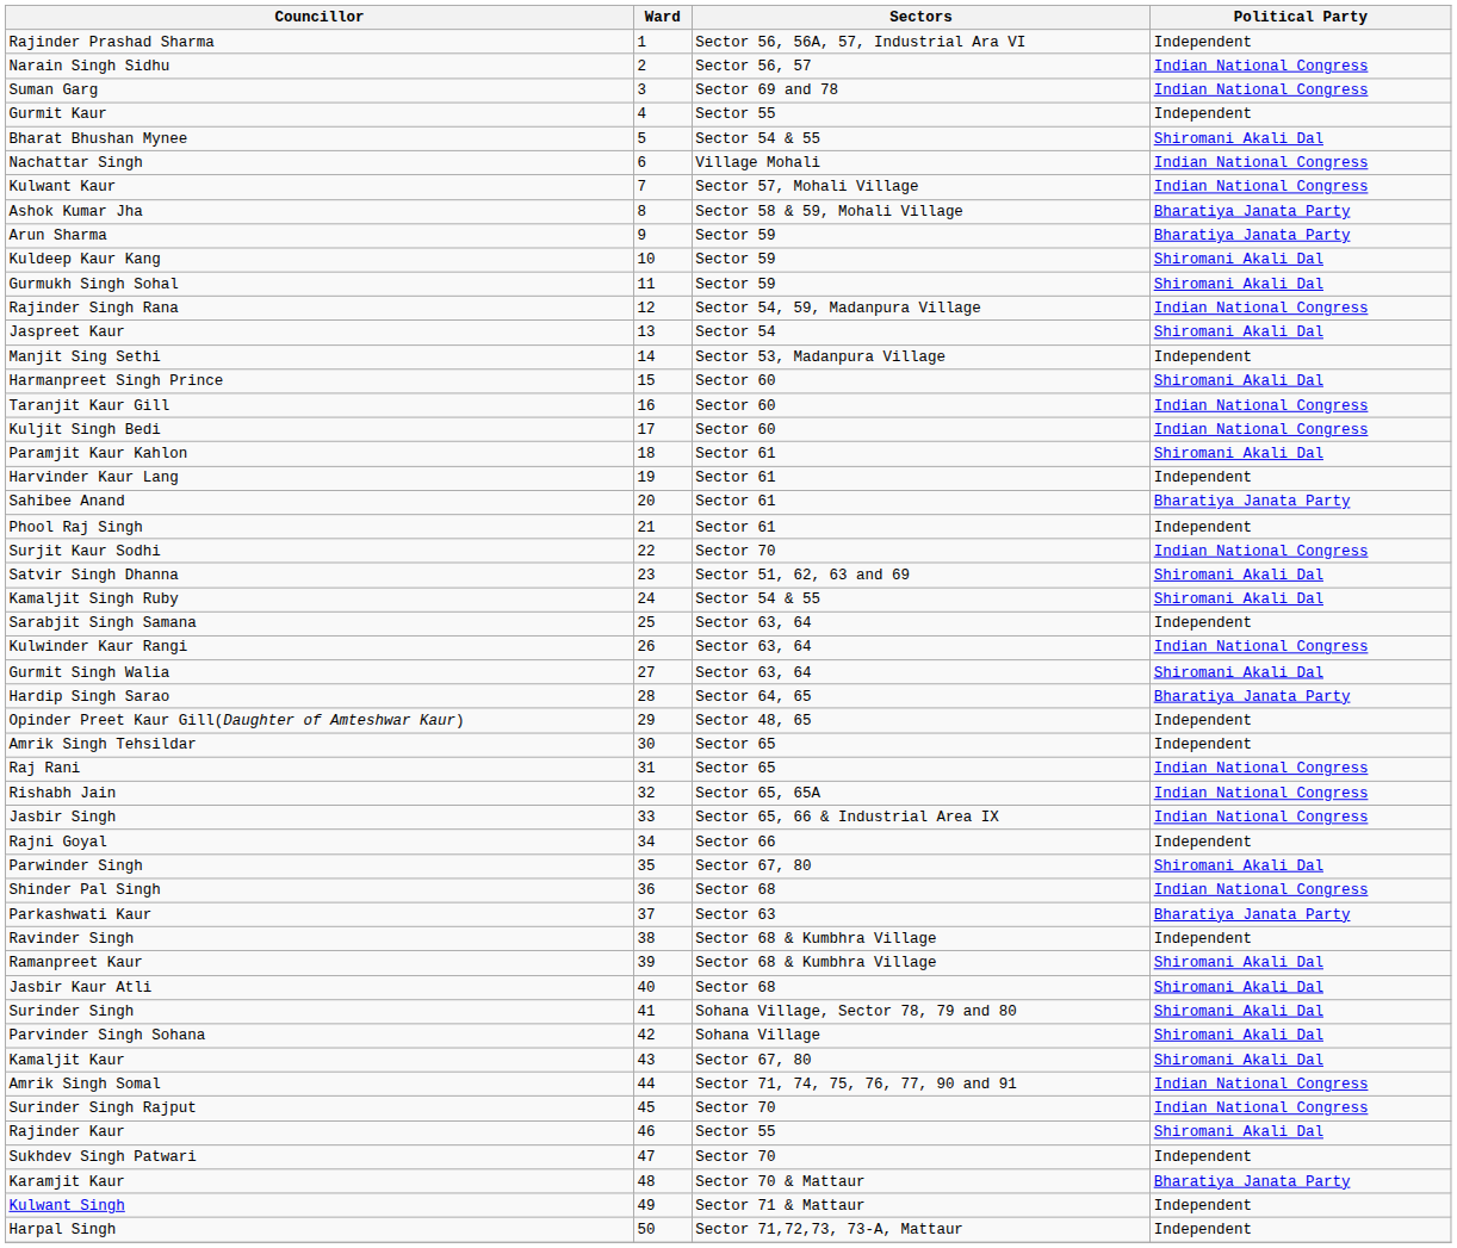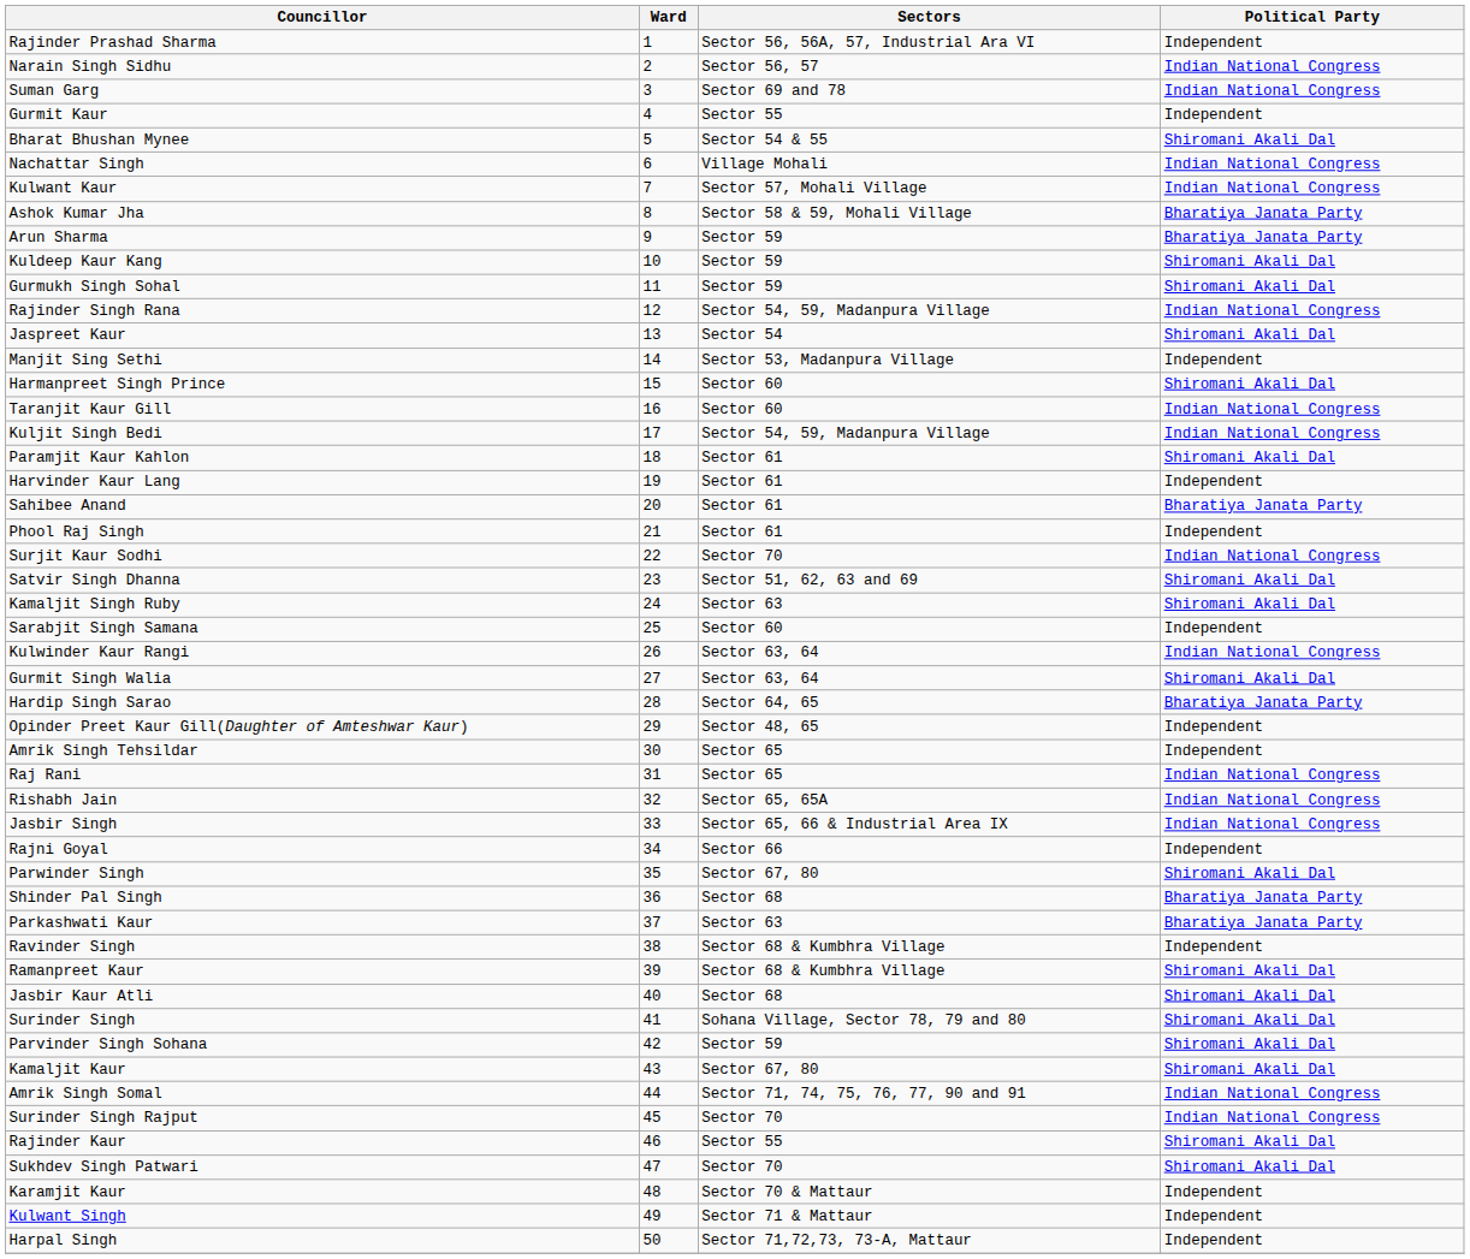 <table class="wikitable sortable" width="100%">
 <tr>
 <th>Councillor</th>
 <th>Ward</th>
 <th>Sectors</th>
 <th>Political Party</th>
 </tr>
 <tr>
 <td>Rajinder Prashad Sharma</td>
 <td>1</td>
 <td>Sector 56, 56A, 57, Industrial Ara VI</td>
 <td>Independent</td>
 </tr>
 <tr>
 <td>Narain Singh Sidhu</td>
 <td>2</td>
 <td>Sector 56, 57</td>
 <td><a href='#'>Indian National Congress</a></td>
 </tr>
 <tr>
 <td>Suman Garg</td>
 <td>3</td>
 <td>Sector 69 and 78</td>
 <td><a href='#'>Indian National Congress</a></td>
 </tr>
 <tr>
 <td>Gurmit Kaur</td>
 <td>4</td>
 <td>Sector 55</td>
 <td>Independent</td>
 </tr>
 <tr>
 <td>Bharat Bhushan Mynee</td>
 <td>5</td>
 <td>Sector 54 & 55</td>
 <td><a href='#'>Shiromani Akali Dal</a></td>
 </tr>
 <tr>
 <td>Nachattar Singh</td>
 <td>6</td>
 <td>Village Mohali</td>
 <td><a href='#'>Indian National Congress</a></td>
 </tr>
 <tr>
 <td>Kulwant Kaur</td>
 <td>7</td>
 <td>Sector 57, Mohali Village</td>
 <td><a href='#'>Indian National Congress</a></td>
 </tr>
 <tr>
 <td>Ashok Kumar Jha</td>
 <td>8</td>
 <td>Sector 58 & 59, Mohali Village</td>
 <td><a href='#'>Bharatiya Janata Party</a></td>
 </tr>
 <tr>
 <td>Arun Sharma</td>
 <td>9</td>
 <td>Sector 59</td>
 <td><a href='#'>Bharatiya Janata Party</a></td>
 </tr>
 <tr>
 <td>Kuldeep Kaur Kang</td>
 <td>10</td>
 <td>Sector 59</td>
 <td><a href='#'>Shiromani Akali Dal</a></td>
 </tr>
 <tr>
 <td>Gurmukh Singh Sohal</td>
 <td>11</td>
 <td>Sector 59</td>
 <td><a href='#'>Shiromani Akali Dal</a></td>
 </tr>
 <tr>
 <td>Rajinder Singh Rana</td>
 <td>12</td>
 <td>Sector 54, 59, Madanpura Village</td>
 <td><a href='#'>Indian National Congress</a></td>
 </tr>
 <tr>
 <td>Jaspreet Kaur</td>
 <td>13</td>
 <td>Sector 54</td>
 <td><a href='#'>Shiromani Akali Dal</a></td>
 </tr>
 <tr>
 <td>Manjit Sing Sethi</td>
 <td>14</td>
 <td>Sector 53, Madanpura Village</td>
 <td>Independent</td>
 </tr>
 <tr>
 <td>Harmanpreet Singh Prince</td>
 <td>15</td>
 <td>Sector 60</td>
 <td><a href='#'>Shiromani Akali Dal</a></td>
 </tr>
 <tr>
 <td>Taranjit Kaur Gill</td>
 <td>16</td>
 <td>Sector 60</td>
 <td><a href='#'>Indian National Congress</a></td>
 </tr>
 <tr>
 <td>Kuljit Singh Bedi</td>
 <td>17</td>
-<td>Sector 60</td>
+<td>Sector 54, 59, Madanpura Village</td>
 <td><a href='#'>Indian National Congress</a></td>
 </tr>
 <tr>
 <td>Paramjit Kaur Kahlon</td>
 <td>18</td>
 <td>Sector 61</td>
 <td><a href='#'>Shiromani Akali Dal</a></td>
 </tr>
 <tr>
 <td>Harvinder Kaur Lang</td>
 <td>19</td>
 <td>Sector 61</td>
 <td>Independent</td>
 </tr>
 <tr>
 <td>Sahibee Anand</td>
 <td>20</td>
 <td>Sector 61</td>
 <td><a href='#'>Bharatiya Janata Party</a></td>
 </tr>
 <tr>
 <td>Phool Raj Singh</td>
 <td>21</td>
 <td>Sector 61</td>
 <td>Independent</td>
 </tr>
 <tr>
 <td>Surjit Kaur Sodhi</td>
 <td>22</td>
 <td>Sector 70</td>
 <td><a href='#'>Indian National Congress</a></td>
 </tr>
 <tr>
 <td>Satvir Singh Dhanna</td>
 <td>23</td>
 <td>Sector 51, 62, 63 and 69</td>
 <td><a href='#'>Shiromani Akali Dal</a></td>
 </tr>
 <tr>
 <td>Kamaljit Singh Ruby</td>
 <td>24</td>
-<td>Sector 54 & 55</td>
+<td>Sector 63</td>
 <td><a href='#'>Shiromani Akali Dal</a></td>
 </tr>
 <tr>
 <td>Sarabjit Singh Samana</td>
 <td>25</td>
-<td>Sector 63, 64</td>
+<td>Sector 60</td>
 <td>Independent</td>
 </tr>
 <tr>
 <td>Kulwinder Kaur Rangi</td>
 <td>26</td>
 <td>Sector 63, 64</td>
 <td><a href='#'>Indian National Congress</a></td>
 </tr>
 <tr>
 <td>Gurmit Singh Walia</td>
 <td>27</td>
 <td>Sector 63, 64</td>
 <td><a href='#'>Shiromani Akali Dal</a></td>
 </tr>
 <tr>
 <td>Hardip Singh Sarao</td>
 <td>28</td>
 <td>Sector 64, 65</td>
 <td><a href='#'>Bharatiya Janata Party</a></td>
 </tr>
 <tr>
 <td>Opinder Preet Kaur Gill(<em>Daughter of Amteshwar Kaur</em>)</td>
 <td>29</td>
 <td>Sector 48, 65</td>
 <td>Independent</td>
 </tr>
 <tr>
 <td>Amrik Singh Tehsildar</td>
 <td>30</td>
 <td>Sector 65</td>
 <td>Independent</td>
 </tr>
 <tr>
 <td>Raj Rani</td>
 <td>31</td>
 <td>Sector 65</td>
 <td><a href='#'>Indian National Congress</a></td>
 </tr>
 <tr>
 <td>Rishabh Jain</td>
 <td>32</td>
 <td>Sector 65, 65A</td>
 <td><a href='#'>Indian National Congress</a></td>
 </tr>
 <tr>
 <td>Jasbir Singh</td>
 <td>33</td>
 <td>Sector 65, 66 & Industrial Area IX</td>
 <td><a href='#'>Indian National Congress</a></td>
 </tr>
 <tr>
 <td>Rajni Goyal</td>
 <td>34</td>
 <td>Sector 66</td>
 <td>Independent</td>
 </tr>
 <tr>
 <td>Parwinder Singh</td>
 <td>35</td>
 <td>Sector 67, 80</td>
 <td><a href='#'>Shiromani Akali Dal</a></td>
 </tr>
 <tr>
 <td>Shinder Pal Singh</td>
 <td>36</td>
 <td>Sector 68</td>
-<td><a href='#'>Indian National Congress</a></td>
+<td><a href='#'>Bharatiya Janata Party</a></td>
 </tr>
 <tr>
 <td>Parkashwati Kaur</td>
 <td>37</td>
 <td>Sector 63</td>
 <td><a href='#'>Bharatiya Janata Party</a></td>
 </tr>
 <tr>
 <td>Ravinder Singh</td>
 <td>38</td>
 <td>Sector 68 & Kumbhra Village</td>
 <td>Independent</td>
 </tr>
 <tr>
 <td>Ramanpreet Kaur</td>
 <td>39</td>
 <td>Sector 68 & Kumbhra Village</td>
 <td><a href='#'>Shiromani Akali Dal</a></td>
 </tr>
 <tr>
 <td>Jasbir Kaur Atli</td>
 <td>40</td>
 <td>Sector 68</td>
 <td><a href='#'>Shiromani Akali Dal</a></td>
 </tr>
 <tr>
 <td>Surinder Singh</td>
 <td>41</td>
 <td>Sohana Village, Sector 78, 79 and 80</td>
 <td><a href='#'>Shiromani Akali Dal</a></td>
 </tr>
 <tr>
 <td>Parvinder Singh Sohana</td>
 <td>42</td>
-<td>Sohana Village</td>
+<td>Sector 59</td>
 <td><a href='#'>Shiromani Akali Dal</a></td>
 </tr>
 <tr>
 <td>Kamaljit Kaur</td>
 <td>43</td>
 <td>Sector 67, 80</td>
 <td><a href='#'>Shiromani Akali Dal</a></td>
 </tr>
 <tr>
 <td>Amrik Singh Somal</td>
 <td>44</td>
 <td>Sector 71, 74, 75, 76, 77, 90 and 91</td>
 <td><a href='#'>Indian National Congress</a></td>
 </tr>
 <tr>
 <td>Surinder Singh Rajput</td>
 <td>45</td>
 <td>Sector 70</td>
 <td><a href='#'>Indian National Congress</a></td>
 </tr>
 <tr>
 <td>Rajinder Kaur</td>
 <td>46</td>
 <td>Sector 55</td>
 <td><a href='#'>Shiromani Akali Dal</a></td>
 </tr>
 <tr>
 <td>Sukhdev Singh Patwari</td>
 <td>47</td>
 <td>Sector 70</td>
-<td>Independent</td>
+<td><a href='#'>Shiromani Akali Dal</a></td>
 </tr>
 <tr>
 <td>Karamjit Kaur</td>
 <td>48</td>
 <td>Sector 70 & Mattaur</td>
-<td><a href='#'>Bharatiya Janata Party</a></td>
+<td>Independent</td>
 </tr>
 <tr>
 <td><a href='#'>Kulwant Singh</a></td>
 <td>49</td>
 <td>Sector 71 & Mattaur</td>
 <td>Independent</td>
 </tr>
 <tr>
 <td>Harpal Singh</td>
 <td>50</td>
 <td>Sector 71,72,73, 73-A, Mattaur</td>
 <td>Independent</td>
 </tr>
 <tr>
 </tr>
 </table>
